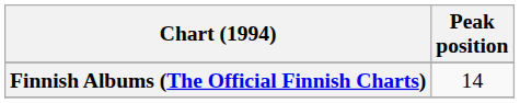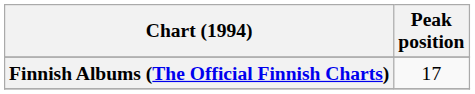 <table class="wikitable sortable plainrowheaders">
 <tr>
 <th scope="col">Chart (1994)</th>
 <th scope="col">Peak<br>position</th>
 </tr>
 <tr>
 </tr>
 <tr>
 </tr>
 <tr>
 </tr>
 <tr>
 <th scope="row">Finnish Albums (<a href='#'>The Official Finnish Charts</a>)</th>
-<td align="center">14</td>
+<td align="center">17</td>
 </tr>
 <tr>
 </tr>
 <tr>
 </tr>
 <tr>
 </tr>
 <tr>
 </tr>
 <tr>
 </tr>
 <tr>
 </tr>
 <tr>
 </tr>
 </table>
